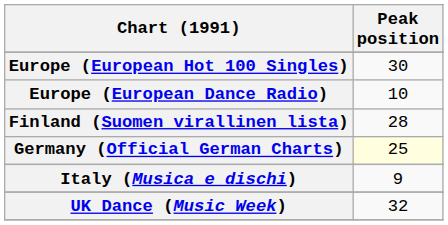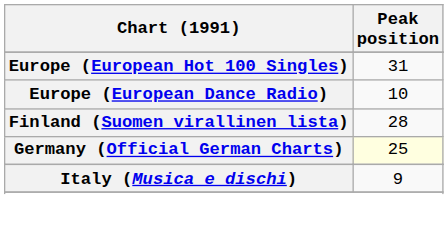 <table class="wikitable sortable plainrowheaders" style="text-align:center;">
 <tr>
 <th scope="col">Chart (1991)</th>
 <th scope="col">Peak<br>position</th>
 </tr>
 <tr>
 </tr>
 <tr>
 </tr>
 <tr>
 </tr>
 <tr>
 <th scope="row">Europe (<a href='#'>European Hot 100 Singles</a>)</th>
-<td>30</td>
+<td>31</td>
 </tr>
 <tr>
 <th scope="row">Europe (<a href='#'>European Dance Radio</a>)</th>
 <td>10</td>
 </tr>
 <tr>
 <th scope="row">Finland (<a href='#'>Suomen virallinen lista</a>)</th>
 <td>28</td>
 </tr>
 <tr>
 <th scope="row">Germany (<a href='#'>Official German Charts</a>)</th>
 <td style="background: lightyellow;">25</td>
 </tr>
 <tr>
 </tr>
 <tr>
 <th scope="row">Italy (<em><a href='#'>Musica e dischi</a></em>)</th>
 <td>9</td>
 </tr>
 <tr>
 </tr>
 <tr>
 </tr>
 <tr>
 </tr>
 <tr>
 </tr>
 <tr>
 </tr>
 <tr>
-<th scope="row"><a href='#'>UK Dance</a> (<em><a href='#'>Music Week</a></em>)</th>
-<td>32</td>
-</tr>
-<tr>
 </tr>
 </table>
